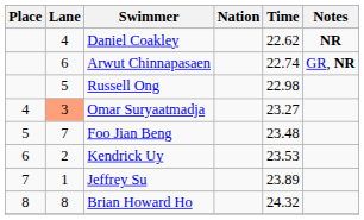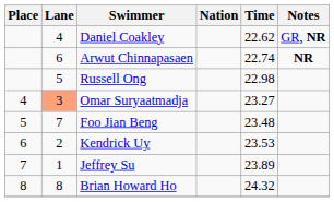 <table class="wikitable sortable" style="text-align:center">
 <tr>
 <th>Place</th>
 <th>Lane</th>
 <th>Swimmer</th>
 <th>Nation</th>
 <th>Time</th>
 <th>Notes</th>
 </tr>
 <tr>
 <td></td>
 <td>4</td>
 <td align=left><a href='#'>Daniel Coakley</a></td>
 <td align=left></td>
 <td>22.62</td>
-<td><strong>NR</strong></td>
+<td><a href='#'>GR</a>, <strong>NR</strong></td>
 </tr>
 <tr>
 <td></td>
 <td>6</td>
 <td align=left><a href='#'>Arwut Chinnapasaen</a></td>
 <td align=left></td>
 <td>22.74</td>
-<td><a href='#'>GR</a>, <strong>NR</strong></td>
+<td><strong>NR</strong></td>
 </tr>
 <tr>
 <td></td>
 <td>5</td>
 <td align=left><a href='#'>Russell Ong</a></td>
 <td align=left></td>
 <td>22.98</td>
 <td></td>
 </tr>
 <tr>
 <td>4</td>
 <td style="background: lightsalmon;">3</td>
 <td align=left><a href='#'>Omar Suryaatmadja</a></td>
 <td align=left></td>
 <td>23.27</td>
 <td></td>
 </tr>
 <tr>
 <td>5</td>
 <td>7</td>
 <td align=left><a href='#'>Foo Jian Beng</a></td>
 <td align=left></td>
 <td>23.48</td>
 <td></td>
 </tr>
 <tr>
 <td>6</td>
 <td>2</td>
 <td align=left><a href='#'>Kendrick Uy</a></td>
 <td align=left></td>
 <td>23.53</td>
 <td></td>
 </tr>
 <tr>
 <td>7</td>
 <td>1</td>
 <td align=left><a href='#'>Jeffrey Su</a></td>
 <td align=left></td>
 <td>23.89</td>
 <td></td>
 </tr>
 <tr>
 <td>8</td>
 <td>8</td>
 <td align=left><a href='#'>Brian Howard Ho</a></td>
 <td align=left></td>
 <td>24.32</td>
 <td></td>
 </tr>
 <tr>
 </tr>
 </table>
